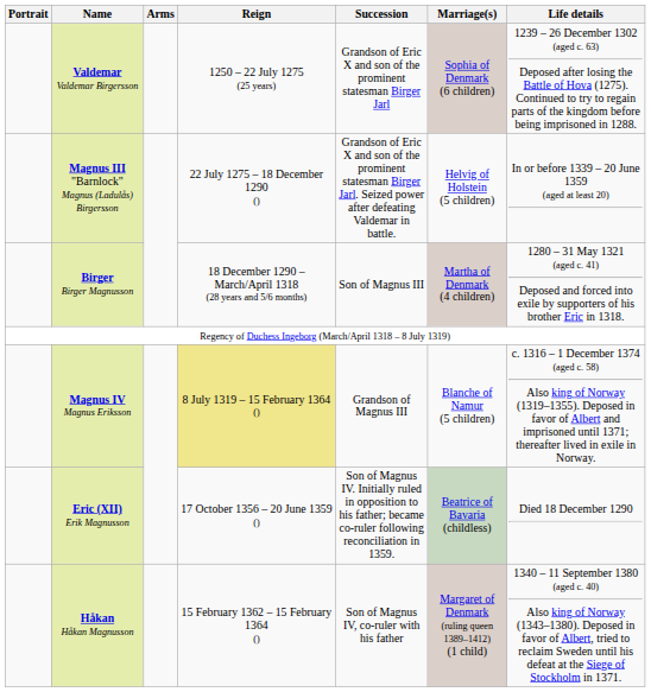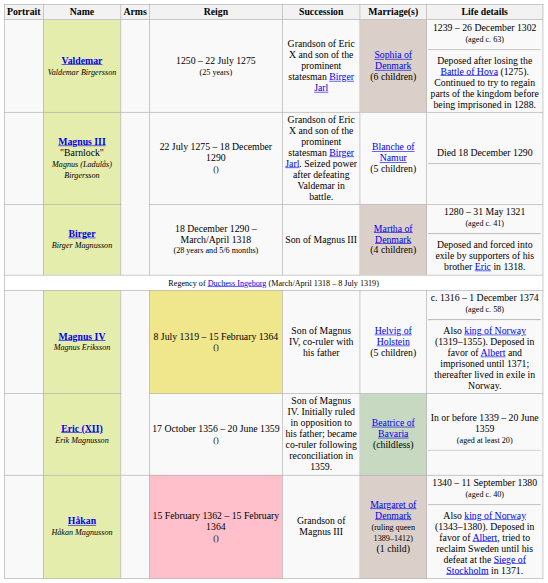 <table class="wikitable" style="text-align:center; width:100%;">
 <tr>
 <th width="5%">Portrait</th>
 <th width="14%">Name</th>
 <th width="5%">Arms</th>
 <th width="24%">Reign</th>
 <th width="14%">Succession</th>
 <th width="12%">Marriage(s)</th>
 <th width="21%">Life details</th>
 </tr>
 <tr>
 <td></td>
 <td style="background-color: #e5edad"><strong><a href='#'>Valdemar</a></strong><br><small><em>Valdemar Birgersson</em></small></td>
 <td></td>
 <td>1250 – 22 July 1275<br><small>(25 years)</small></td>
 <td>Grandson of Eric X and son of the prominent statesman <a href='#'>Birger Jarl</a></td>
 <td style="background-color: #DBCFC9"><a href='#'>Sophia of Denmark</a><br>(6 children)</td>
 <td>1239 – 26 December 1302<br><small>(aged c. 63)</small><hr>Deposed after losing the <a href='#'>Battle of Hova</a> (1275). Continued to try to regain parts of the kingdom before being imprisoned in 1288.</td>
 </tr>
 <tr>
 <td></td>
 <td style="background-color: #e5edad"><strong><a href='#'>Magnus III</a></strong><br>"Barnlock"<br><small><em>Magnus (Ladulås) Birgersson</em></small></td>
 <td rowspan=2></td>
 <td>22 July 1275 – 18 December 1290<br><small>()</small></td>
 <td>Grandson of Eric X and son of the prominent statesman <a href='#'>Birger Jarl</a>. Seized power after defeating Valdemar in battle.</td>
-<td><a href='#'>Helvig of Holstein</a><br>(5 children)</td>
-<td>In or before 1339 – 20 June 1359<br><small>(aged at least 20)</small><hr></td>
+<td><a href='#'>Blanche of Namur</a><br>(5 children)</td>
+<td>Died 18 December 1290<hr></td>
 </tr>
 <tr>
 <td></td>
 <td style="background-color: #e5edad"><strong><a href='#'>Birger</a></strong><br><small><em>Birger Magnusson</em></small></td>
 <td>18 December 1290 – March/April 1318<br><small>(28 years and 5/6 months)</small></td>
 <td>Son of Magnus III</td>
 <td style="background-color: #DBCFC9"><a href='#'>Martha of Denmark</a><br>(4 children)</td>
 <td>1280 – 31 May 1321<br><small>(aged c. 41)</small><hr>Deposed and forced into exile by supporters of his brother <a href='#'>Eric</a> in 1318.</td>
 </tr>
 <tr>
 <td colspan=7 style="background-color: white"><small>Regency of <a href='#'>Duchess Ingeborg</a> (March/April 1318 – 8 July 1319)</small></td>
 </tr>
 <tr>
 <td></td>
 <td style="background-color: #e5edad"><strong><a href='#'>Magnus IV</a></strong><br><small><em>Magnus Eriksson</em></small></td>
 <td rowspan=2></td>
 <td style="background: khaki;">8 July 1319 – 15 February 1364<br><small>()</small></td>
-<td>Grandson of Magnus III</td>
-<td><a href='#'>Blanche of Namur</a><br>(5 children)</td>
+<td>Son of Magnus IV, co-ruler with his father</td>
+<td><a href='#'>Helvig of Holstein</a><br>(5 children)</td>
 <td>c. 1316 – 1 December 1374<br><small>(aged c. 58)</small><hr>Also <a href='#'>king of Norway</a> (1319–1355). Deposed in favor of <a href='#'>Albert</a> and imprisoned until 1371; thereafter lived in exile in Norway.</td>
 </tr>
 <tr>
 <td></td>
 <td style="background-color: #e5edad"><strong><a href='#'>Eric (XII)</a></strong><br><small><em>Erik Magnusson</em></small></td>
 <td>17 October 1356 – 20 June 1359<br><small>()</small></td>
 <td>Son of Magnus IV. Initially ruled in opposition to his father; became co-ruler following reconciliation in 1359.</td>
 <td style="background-color: #c7d9c1"><a href='#'>Beatrice of Bavaria</a><br>(childless)</td>
-<td>Died 18 December 1290<hr></td>
+<td>In or before 1339 – 20 June 1359<br><small>(aged at least 20)</small><hr></td>
 </tr>
 <tr>
 <td></td>
 <td style="background-color: #e5edad"><strong><a href='#'>Håkan</a></strong><br><small><em>Håkan Magnusson</em></small></td>
 <td></td>
-<td>15 February 1362 – 15 February 1364<br><small>()</small></td>
-<td>Son of Magnus IV, co-ruler with his father</td>
+<td style="background: pink;">15 February 1362 – 15 February 1364<br><small>()</small></td>
+<td>Grandson of Magnus III</td>
 <td style="background-color: #DBCFC9"><a href='#'>Margaret of Denmark</a><br><small>(ruling queen 1389–1412)</small><br>(1 child)</td>
 <td>1340 – 11 September 1380<br><small>(aged c. 40)</small><hr>Also <a href='#'>king of Norway</a> (1343–1380). Deposed in favor of <a href='#'>Albert</a>, tried to reclaim Sweden until his defeat at the <a href='#'>Siege of Stockholm</a> in 1371.</td>
 </tr>
 </table>
